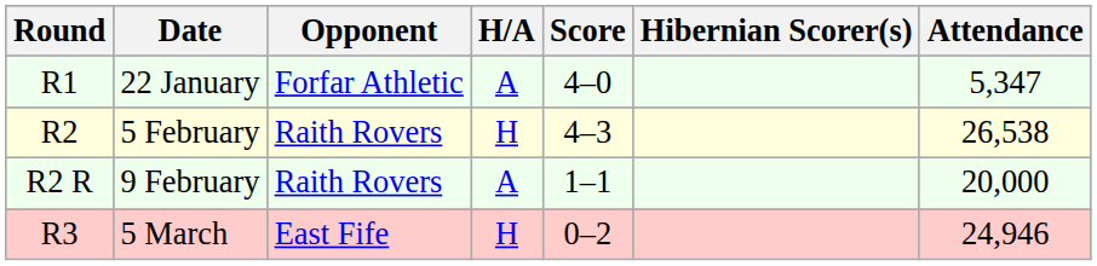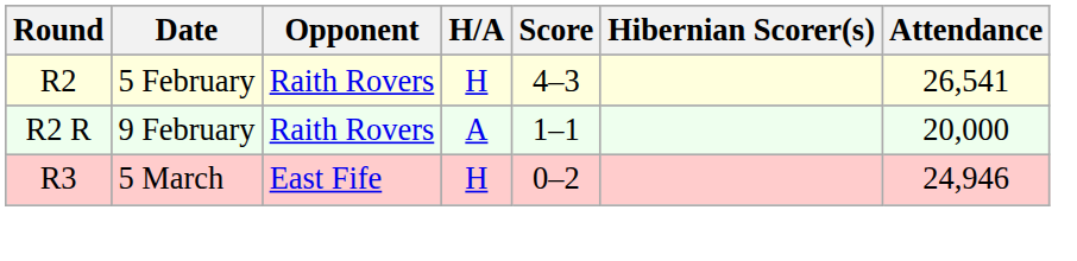 <table class="wikitable" style="text-align:center">
 <tr>
 <th>Round</th>
 <th>Date</th>
 <th>Opponent</th>
 <th>H/A</th>
 <th>Score</th>
 <th>Hibernian Scorer(s)</th>
 <th>Attendance</th>
 </tr>
-<tr bgcolor=#EEFFEE>
-<td>R1</td>
-<td align=left>22 January</td>
-<td align=left><a href='#'>Forfar Athletic</a></td>
-<td><a href='#'>A</a></td>
-<td>4–0</td>
-<td align=left></td>
-<td>5,347</td>
-</tr>
 <tr bgcolor=#FFFFDD>
 <td>R2</td>
 <td align=left>5 February</td>
 <td align=left><a href='#'>Raith Rovers</a></td>
 <td><a href='#'>H</a></td>
 <td>4–3</td>
 <td align=left></td>
-<td>26,538</td>
+<td>26,541</td>
 </tr>
 <tr bgcolor=#EEFFEE>
 <td>R2 R</td>
 <td align=left>9 February</td>
 <td align=left><a href='#'>Raith Rovers</a></td>
 <td><a href='#'>A</a></td>
 <td>1–1</td>
 <td align=left></td>
 <td>20,000</td>
 </tr>
 <tr bgcolor=#FFCCCC>
 <td>R3</td>
 <td align=left>5 March</td>
 <td align=left><a href='#'>East Fife</a></td>
 <td><a href='#'>H</a></td>
 <td>0–2</td>
 <td align=left></td>
 <td>24,946</td>
 </tr>
 </table>
